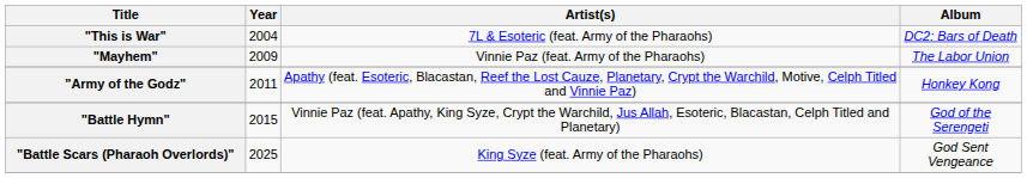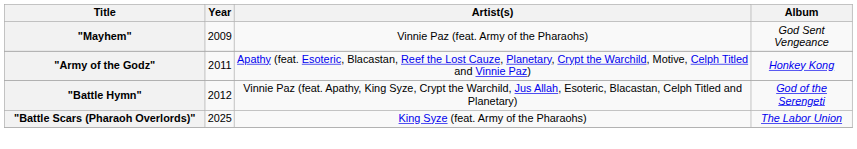 <table class="wikitable plainrowheaders" style="text-align:center;">
 <tr>
 <th scope="col" style="width:18em;">Title</th>
 <th scope="col">Year</th>
 <th scope="col">Artist(s)</th>
 <th scope="col">Album</th>
 </tr>
 <tr>
-<th scope="row">"This is War"</th>
-<td>2004</td>
-<td><a href='#'>7L & Esoteric</a> (feat. Army of the Pharaohs)</td>
-<td><em><a href='#'>DC2: Bars of Death</a></em></td>
-</tr>
-<tr>
 <th scope="row">"Mayhem"</th>
 <td>2009</td>
 <td>Vinnie Paz (feat. Army of the Pharaohs)</td>
-<td><em><a href='#'>The Labor Union</a></em></td>
+<td><em>God Sent Vengeance</em></td>
 </tr>
 <tr>
 </tr>
 <tr>
 <th scope="row">"Army of the Godz"</th>
 <td>2011</td>
 <td><a href='#'>Apathy</a> (feat. <a href='#'>Esoteric</a>, Blacastan, <a href='#'>Reef the Lost Cauze</a>, <a href='#'>Planetary</a>, <a href='#'>Crypt the Warchild</a>, Motive, <a href='#'>Celph Titled</a> and <a href='#'>Vinnie Paz</a>)</td>
 <td><em><a href='#'>Honkey Kong</a></em></td>
 </tr>
 <tr>
 </tr>
 <tr>
 <th scope="row">"Battle Hymn"</th>
-<td>2015</td>
+<td>2012</td>
 <td>Vinnie Paz (feat. Apathy, King Syze, Crypt the Warchild, <a href='#'>Jus Allah</a>, Esoteric, Blacastan, Celph Titled and Planetary)</td>
 <td><em><a href='#'>God of the Serengeti</a></em></td>
 </tr>
 <tr>
 <th scope="row">"Battle Scars (Pharaoh Overlords)"</th>
 <td>2025</td>
 <td><a href='#'>King Syze</a> (feat. Army of the Pharaohs)</td>
-<td><em>God Sent Vengeance</em></td>
+<td><em><a href='#'>The Labor Union</a></em></td>
 </tr>
 <tr>
 </tr>
 </table>
